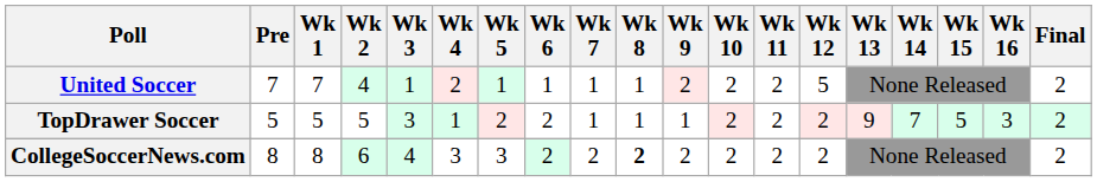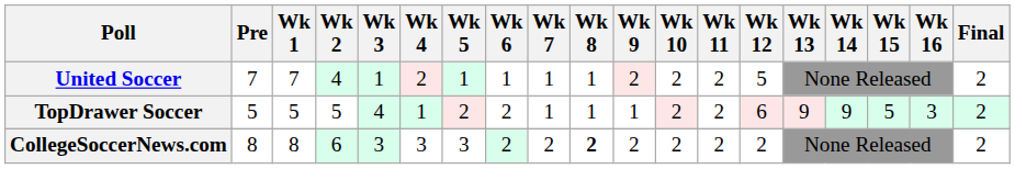 <table class="wikitable" style="white-space:nowrap;text-align:center;">
 <tr>
 <th>Poll</th>
 <th>Pre</th>
 <th>Wk<br>1</th>
 <th>Wk<br>2</th>
 <th>Wk<br>3</th>
 <th>Wk<br>4</th>
 <th>Wk<br>5</th>
 <th>Wk<br>6</th>
 <th>Wk<br>7</th>
 <th>Wk<br>8</th>
 <th>Wk<br>9</th>
 <th>Wk<br>10</th>
 <th>Wk<br>11</th>
 <th>Wk<br>12</th>
 <th>Wk<br>13</th>
 <th>Wk<br>14</th>
 <th>Wk<br>15</th>
 <th>Wk<br>16</th>
 <th>Final<br></th>
 </tr>
 <tr>
 <th><a href='#'>United Soccer</a></th>
 <td style="background:#FFF;"> 7</td>
 <td style="background:#FFF;"> 7</td>
 <td style="background:#D8FFEB;"> 4</td>
 <td style="background:#D8FFEB"> 1</td>
 <td style="background:#FFE6E6;"> 2</td>
 <td style="background:#D8FFEB;"> 1</td>
 <td style="background:#FFF;"> 1</td>
 <td style="background:#FFF;"> 1</td>
 <td style="background:#FFF;"> 1</td>
 <td style="background:#FFE6E6;"> 2</td>
 <td style="background:#FFF;"> 2</td>
 <td style="background:#FFF;"> 2</td>
 <td style="background:#FFF;"> 5</td>
 <td colspan=4 style="background:#999;">None Released</td>
 <td style="background:#FFF;">2</td>
 </tr>
 <tr>
 <th>TopDrawer Soccer </th>
 <td style="background:#FFF;"> 5</td>
 <td style="background:#FFF;"> 5</td>
 <td style="background:#FFF;"> 5</td>
-<td style="background:#D8FFEB;"> 3</td>
+<td style="background:#D8FFEB;"> 4</td>
 <td style="background:#D8FFEB;"> 1</td>
 <td style="background:#FFE6E6;"> 2</td>
 <td style="background:#FFF;"> 2</td>
 <td style="background:#FFF;"> 1</td>
 <td style="background:#FFF;"> 1</td>
 <td style="background:#FFF;"> 1</td>
 <td style="background:#FFE6E6;"> 2</td>
 <td style="background:#FFF;"> 2</td>
-<td style="background:#FFE6E6;"> 2</td>
+<td style="background:#FFE6E6;"> 6</td>
 <td style="background:#FFE6E6;"> 9</td>
-<td style="background:#D8FFEB;"> 7</td>
+<td style="background:#D8FFEB;"> 9</td>
 <td style="background:#D8FFEB;"> 5</td>
 <td style="background:#D8FFEB;"> 3</td>
 <td style="background:#D8FFEB;"> 2</td>
 </tr>
 <tr>
 </tr>
 <tr>
 <th>CollegeSoccerNews.com </th>
 <td style="background:#FFF;"> 8</td>
 <td style="background:#FFF;"> 8</td>
 <td style="background:#D8FFEB;"> 6</td>
-<td style="background:#D8FFEB;"> 4</td>
+<td style="background:#D8FFEB;"> 3</td>
 <td style="background:#FFF;"> 3</td>
 <td style="background:#FFF;"> 3</td>
 <td style="background:#D8FFEB;"> 2</td>
 <td style="background:#FFF;"> 2</td>
 <td style="background:#FFF;"><strong> 2</strong></td>
 <td style="background:#FFF;"> 2</td>
 <td style="background:#FFF;"> 2</td>
 <td style="background:#FFF;"> 2</td>
 <td style="background:#FFF;"> 2</td>
 <td colspan=4 style="background:#999;">None Released</td>
 <td style="background:#FFF;"> 2</td>
 </tr>
 </table>
